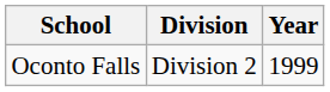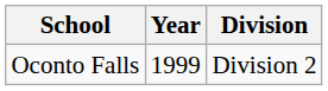 <table class="wikitable">
 <tr>
 <th>School</th>
+<th>Year</th>
 <th>Division</th>
-<th>Year</th>
 </tr>
 <tr>
 <td>Oconto Falls</td>
+<td>1999</td>
 <td>Division 2</td>
-<td>1999</td>
 </tr>
 </table>
